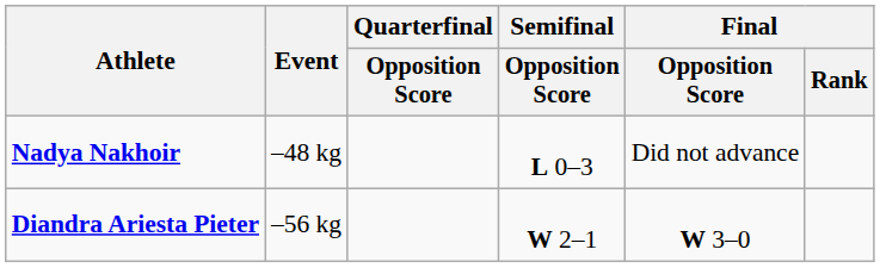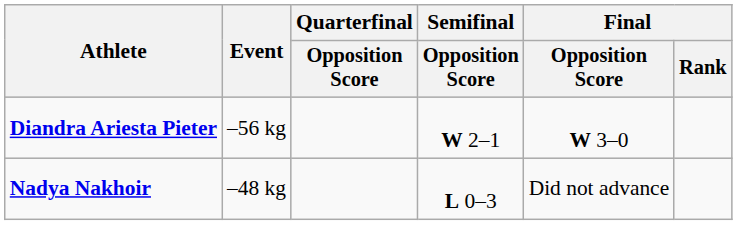 <table class="wikitable" style="font-size:90%; text-align:center">
 <tr>
 <th rowspan="2">Athlete</th>
 <th rowspan="2">Event</th>
 <th>Quarterfinal</th>
 <th>Semifinal</th>
 <th colspan=2>Final</th>
 </tr>
 <tr style="font-size:95%">
 <th>Opposition<br>Score</th>
 <th>Opposition<br>Score</th>
 <th>Opposition<br>Score</th>
 <th>Rank</th>
 </tr>
 <tr align="center">
+<td align=left><strong><a href='#'>Diandra Ariesta Pieter</a></strong></td>
+<td>–56 kg</td>
+<td></td>
+<td><br><strong>W</strong> 2–1</td>
+<td><br> <strong>W</strong> 3–0</td>
+<td></td>
+</tr>
+<tr align="center">
 <td align=left><strong><a href='#'>Nadya Nakhoir</a></strong></td>
 <td>–48 kg</td>
 <td></td>
 <td><br><strong>L</strong> 0–3</td>
 <td>Did not advance</td>
 <td></td>
 </tr>
-<tr align="center">
-<td align=left><strong><a href='#'>Diandra Ariesta Pieter</a></strong></td>
-<td>–56 kg</td>
-<td></td>
-<td><br><strong>W</strong> 2–1</td>
-<td><br> <strong>W</strong> 3–0</td>
-<td></td>
-</tr>
 </table>
